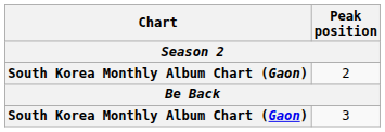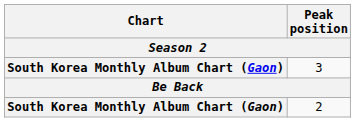 <table class="wikitable sortable plainrowheaders">
 <tr>
 <th>Chart</th>
 <th>Peak<br>position</th>
 </tr>
 <tr>
 <th colspan="2"><em>Season 2</em></th>
 </tr>
 <tr>
-<th scope="row">South Korea Monthly Album Chart (<em>Gaon</em>)</th>
-<td align="center">2</td>
+<th scope="row">South Korea Monthly Album Chart (<em><a href='#'>Gaon</a></em>)</th>
+<td align="center">3</td>
 </tr>
 <tr>
 <th colspan="2"><em>Be Back</em></th>
 </tr>
 <tr>
-<th scope="row">South Korea Monthly Album Chart (<em><a href='#'>Gaon</a></em>)</th>
-<td align="center">3</td>
+<th scope="row">South Korea Monthly Album Chart (<em>Gaon</em>)</th>
+<td align="center">2</td>
 </tr>
 </table>
